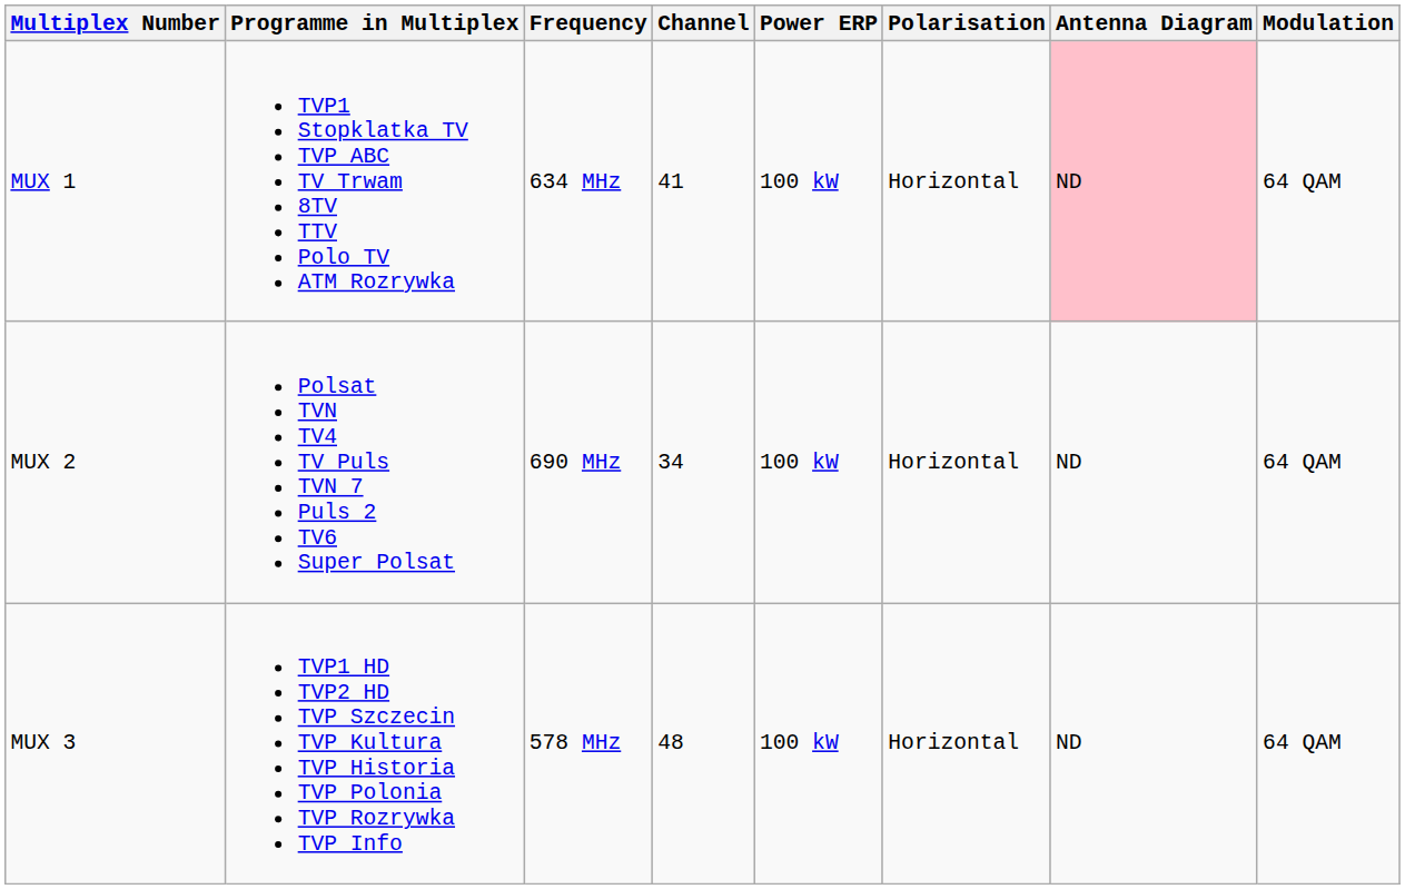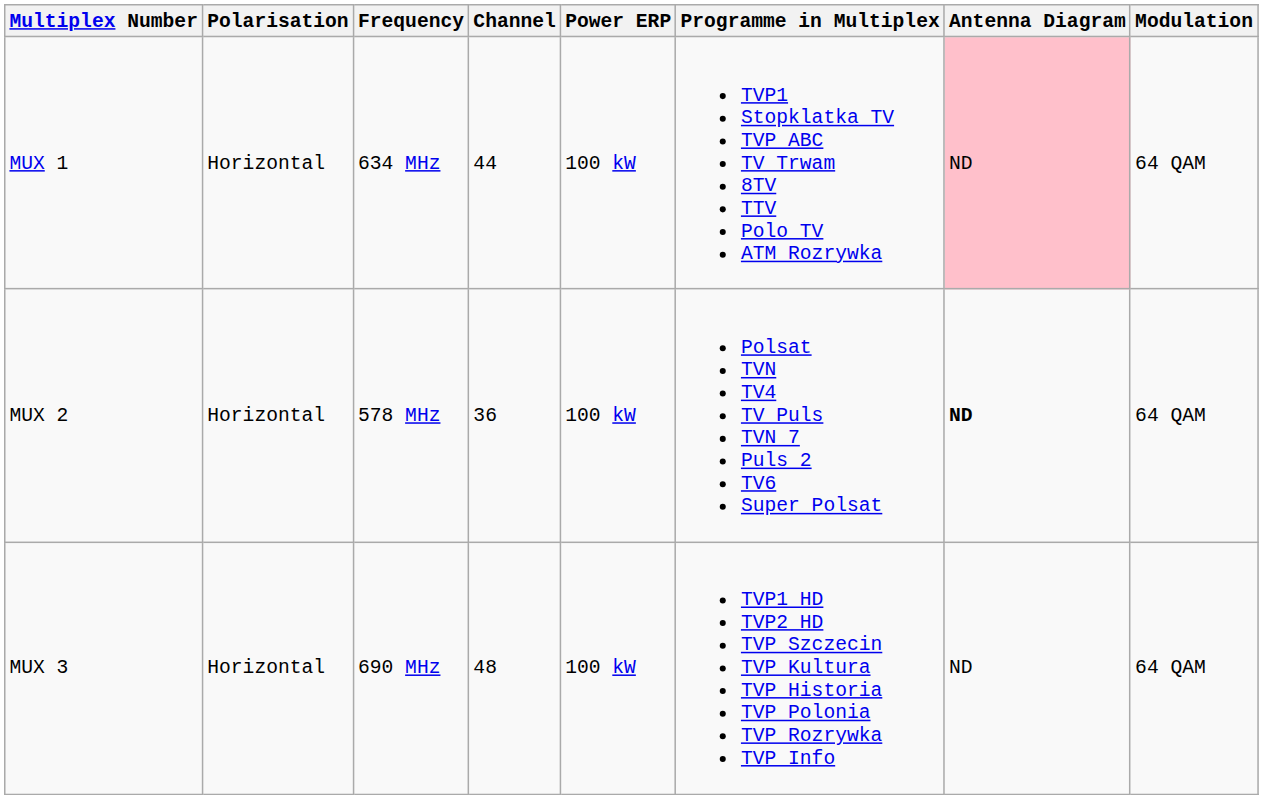 <table class="wikitable">
 <tr>
 <th><a href='#'>Multiplex</a> Number</th>
-<th>Programme in Multiplex</th>
+<th>Polarisation</th>
 <th>Frequency</th>
 <th>Channel</th>
 <th>Power ERP</th>
-<th>Polarisation</th>
+<th>Programme in Multiplex</th>
 <th>Antenna Diagram</th>
 <th>Modulation</th>
 </tr>
 <tr>
 <td><a href='#'>MUX</a> 1</td>
+<td>Horizontal</td>
+<td>634 <a href='#'>MHz</a></td>
+<td>44</td>
+<td>100 <a href='#'>kW</a></td>
 <td><br><ul><li><a href='#'>TVP1</a></li><li><a href='#'>Stopklatka TV</a></li><li><a href='#'>TVP ABC</a></li><li><a href='#'>TV Trwam</a></li><li><a href='#'>8TV</a></li><li><a href='#'>TTV</a></li><li><a href='#'>Polo TV</a></li><li><a href='#'>ATM Rozrywka</a></li></ul></td>
-<td>634 <a href='#'>MHz</a></td>
-<td>41</td>
-<td>100 <a href='#'>kW</a></td>
-<td>Horizontal</td>
 <td style="background: pink;">ND</td>
 <td>64 QAM</td>
 </tr>
 <tr>
 <td>MUX 2</td>
+<td>Horizontal</td>
+<td>578 <a href='#'>MHz</a></td>
+<td>36</td>
+<td>100 <a href='#'>kW</a></td>
 <td><br><ul><li><a href='#'>Polsat</a></li><li><a href='#'>TVN</a></li><li><a href='#'>TV4</a></li><li><a href='#'>TV Puls</a></li><li><a href='#'>TVN 7</a></li><li><a href='#'>Puls 2</a></li><li><a href='#'>TV6</a></li><li><a href='#'>Super Polsat</a></li></ul></td>
-<td>690 <a href='#'>MHz</a></td>
-<td>34</td>
-<td>100 <a href='#'>kW</a></td>
-<td>Horizontal</td>
-<td>ND</td>
+<td><strong>ND</strong></td>
 <td>64 QAM</td>
 </tr>
 <tr>
 <td>MUX 3</td>
-<td><br><ul><li><a href='#'>TVP1 HD</a></li><li><a href='#'>TVP2 HD</a></li><li><a href='#'>TVP Szczecin</a></li><li><a href='#'>TVP Kultura</a></li><li><a href='#'>TVP Historia</a></li><li><a href='#'>TVP Polonia</a></li><li><a href='#'>TVP Rozrywka</a></li><li><a href='#'>TVP Info</a></li></ul></td>
-<td>578 <a href='#'>MHz</a></td>
+<td>Horizontal</td>
+<td>690 <a href='#'>MHz</a></td>
 <td>48</td>
 <td>100 <a href='#'>kW</a></td>
-<td>Horizontal</td>
+<td><br><ul><li><a href='#'>TVP1 HD</a></li><li><a href='#'>TVP2 HD</a></li><li><a href='#'>TVP Szczecin</a></li><li><a href='#'>TVP Kultura</a></li><li><a href='#'>TVP Historia</a></li><li><a href='#'>TVP Polonia</a></li><li><a href='#'>TVP Rozrywka</a></li><li><a href='#'>TVP Info</a></li></ul></td>
 <td>ND</td>
 <td>64 QAM</td>
 </tr>
 </table>
